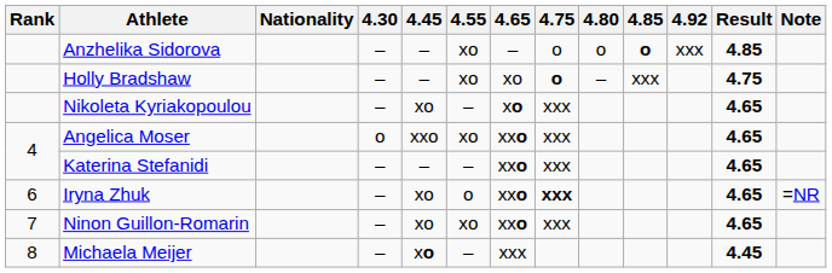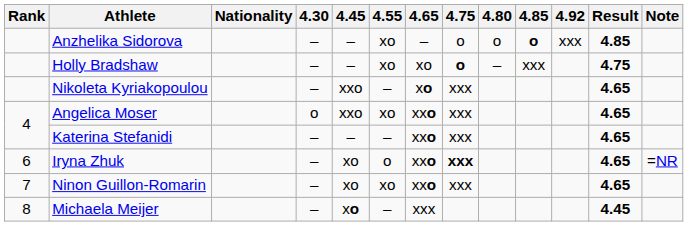 <table class="wikitable sortable" style="text-align:center">
 <tr>
 <th>Rank</th>
 <th>Athlete</th>
 <th>Nationality</th>
 <th>4.30</th>
 <th>4.45</th>
 <th>4.55</th>
 <th>4.65</th>
 <th>4.75</th>
 <th>4.80</th>
 <th>4.85</th>
 <th>4.92</th>
 <th>Result</th>
 <th>Note</th>
 </tr>
 <tr>
 <td></td>
 <td align=left><a href='#'>Anzhelika Sidorova</a></td>
 <td align=left></td>
 <td>–</td>
 <td>–</td>
 <td>xo</td>
 <td>–</td>
 <td>o</td>
 <td>o</td>
 <td><strong>o</strong></td>
 <td>xxx</td>
 <td><strong>4.85</strong></td>
 <td></td>
 </tr>
 <tr>
 <td></td>
 <td align=left><a href='#'>Holly Bradshaw</a></td>
 <td align=left></td>
 <td>–</td>
 <td>–</td>
 <td>xo</td>
 <td>xo</td>
 <td><strong>o</strong></td>
 <td>–</td>
 <td>xxx</td>
 <td></td>
 <td><strong>4.75</strong></td>
 <td></td>
 </tr>
 <tr>
 <td></td>
 <td align=left><a href='#'>Nikoleta Kyriakopoulou</a></td>
 <td align=left></td>
 <td>–</td>
-<td>xo</td>
+<td>xxo</td>
 <td>–</td>
 <td>x<strong>o</strong></td>
 <td>xxx</td>
 <td></td>
 <td></td>
 <td></td>
 <td><strong>4.65</strong></td>
 <td></td>
 </tr>
 <tr>
 <td rowspan=2>4</td>
 <td align=left><a href='#'>Angelica Moser</a></td>
 <td align=left></td>
 <td>o</td>
 <td>xxo</td>
 <td>xo</td>
 <td>xx<strong>o</strong></td>
 <td>xxx</td>
 <td></td>
 <td></td>
 <td></td>
 <td><strong>4.65</strong></td>
 <td></td>
 </tr>
 <tr>
 <td align=left><a href='#'>Katerina Stefanidi</a></td>
 <td align=left></td>
 <td>–</td>
 <td>–</td>
 <td>–</td>
 <td>xx<strong>o</strong></td>
 <td>xxx</td>
 <td></td>
 <td></td>
 <td></td>
 <td><strong>4.65</strong></td>
 <td></td>
 </tr>
 <tr>
 <td>6</td>
 <td align=left><a href='#'>Iryna Zhuk</a></td>
 <td align=left></td>
 <td>–</td>
 <td>xo</td>
 <td>o</td>
 <td>xx<strong>o</strong></td>
 <td><strong>xxx</strong></td>
 <td></td>
 <td></td>
 <td></td>
 <td><strong>4.65</strong></td>
 <td>=<a href='#'>NR</a></td>
 </tr>
 <tr>
 <td>7</td>
 <td align=left><a href='#'>Ninon Guillon-Romarin</a></td>
 <td align=left></td>
 <td>–</td>
 <td>xo</td>
 <td>xo</td>
 <td>xx<strong>o</strong></td>
 <td>xxx</td>
 <td></td>
 <td></td>
 <td></td>
 <td><strong>4.65</strong></td>
 <td></td>
 </tr>
 <tr>
 <td>8</td>
 <td align=left><a href='#'>Michaela Meijer</a></td>
 <td align=left></td>
 <td>–</td>
 <td>x<strong>o</strong></td>
 <td>–</td>
 <td>xxx</td>
 <td></td>
 <td></td>
 <td></td>
 <td></td>
 <td><strong>4.45</strong></td>
 <td></td>
 </tr>
 </table>
